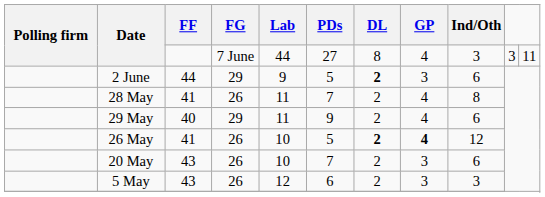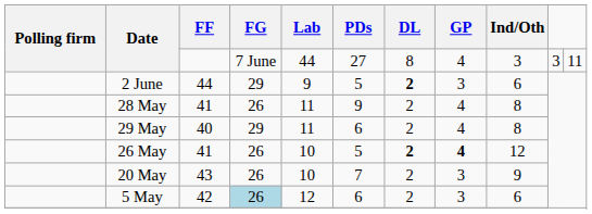 <table class="wikitable sortable" style="text-align:center;font-size:90%;line-height:14px;">
 <tr style="height:40px;">
 <th style="width:85px;" rowspan="2">Polling firm</th>
 <th style="width:60px;" rowspan="2">Date</th>
 <th class="unsortable" style="width:40px;"><a href='#'>FF</a></th>
 <th class="unsortable" style="width:40px;"><a href='#'>FG</a></th>
 <th class="unsortable" style="width:40px;"><a href='#'>Lab</a></th>
 <th class="unsortable" style="width:40px;"><a href='#'>PDs</a></th>
 <th class="unsortable" style="width:40px;"><a href='#'>DL</a></th>
 <th class="unsortable" style="width:40px;"><a href='#'>GP</a></th>
 <th class="unsortable" style="width:40px;">Ind/Oth</th>
 </tr>
 <tr>
 <td></td>
 <td>7 June</td>
 <td>44</td>
 <td>27</td>
 <td>8</td>
 <td>4</td>
 <td>3</td>
 <td>3</td>
 <td>11</td>
 </tr>
 <tr>
 <td></td>
 <td>2 June</td>
 <td>44</td>
 <td>29</td>
 <td>9</td>
 <td>5</td>
 <td><strong>2</strong></td>
 <td>3</td>
 <td>6</td>
 </tr>
 <tr>
 <td></td>
 <td>28 May</td>
 <td>41</td>
 <td>26</td>
 <td>11</td>
-<td>7</td>
+<td>9</td>
 <td>2</td>
 <td>4</td>
 <td>8</td>
 </tr>
 <tr>
 <td></td>
 <td>29 May</td>
 <td>40</td>
 <td>29</td>
 <td>11</td>
-<td>9</td>
+<td>6</td>
 <td>2</td>
 <td>4</td>
-<td>6</td>
+<td>8</td>
 </tr>
 <tr>
 <td></td>
 <td>26 May</td>
 <td>41</td>
 <td>26</td>
 <td>10</td>
 <td>5</td>
 <td><strong>2</strong></td>
 <td><strong>4</strong></td>
 <td>12</td>
 </tr>
 <tr>
 <td></td>
 <td>20 May</td>
 <td>43</td>
 <td>26</td>
 <td>10</td>
 <td>7</td>
 <td>2</td>
 <td>3</td>
-<td>6</td>
+<td>9</td>
 </tr>
 <tr>
 <td></td>
 <td>5 May</td>
-<td>43</td>
-<td>26</td>
+<td>42</td>
+<td style="background: lightblue;">26</td>
 <td>12</td>
 <td>6</td>
 <td>2</td>
 <td>3</td>
-<td>3</td>
+<td>6</td>
 </tr>
 <tr>
 </tr>
 </table>
